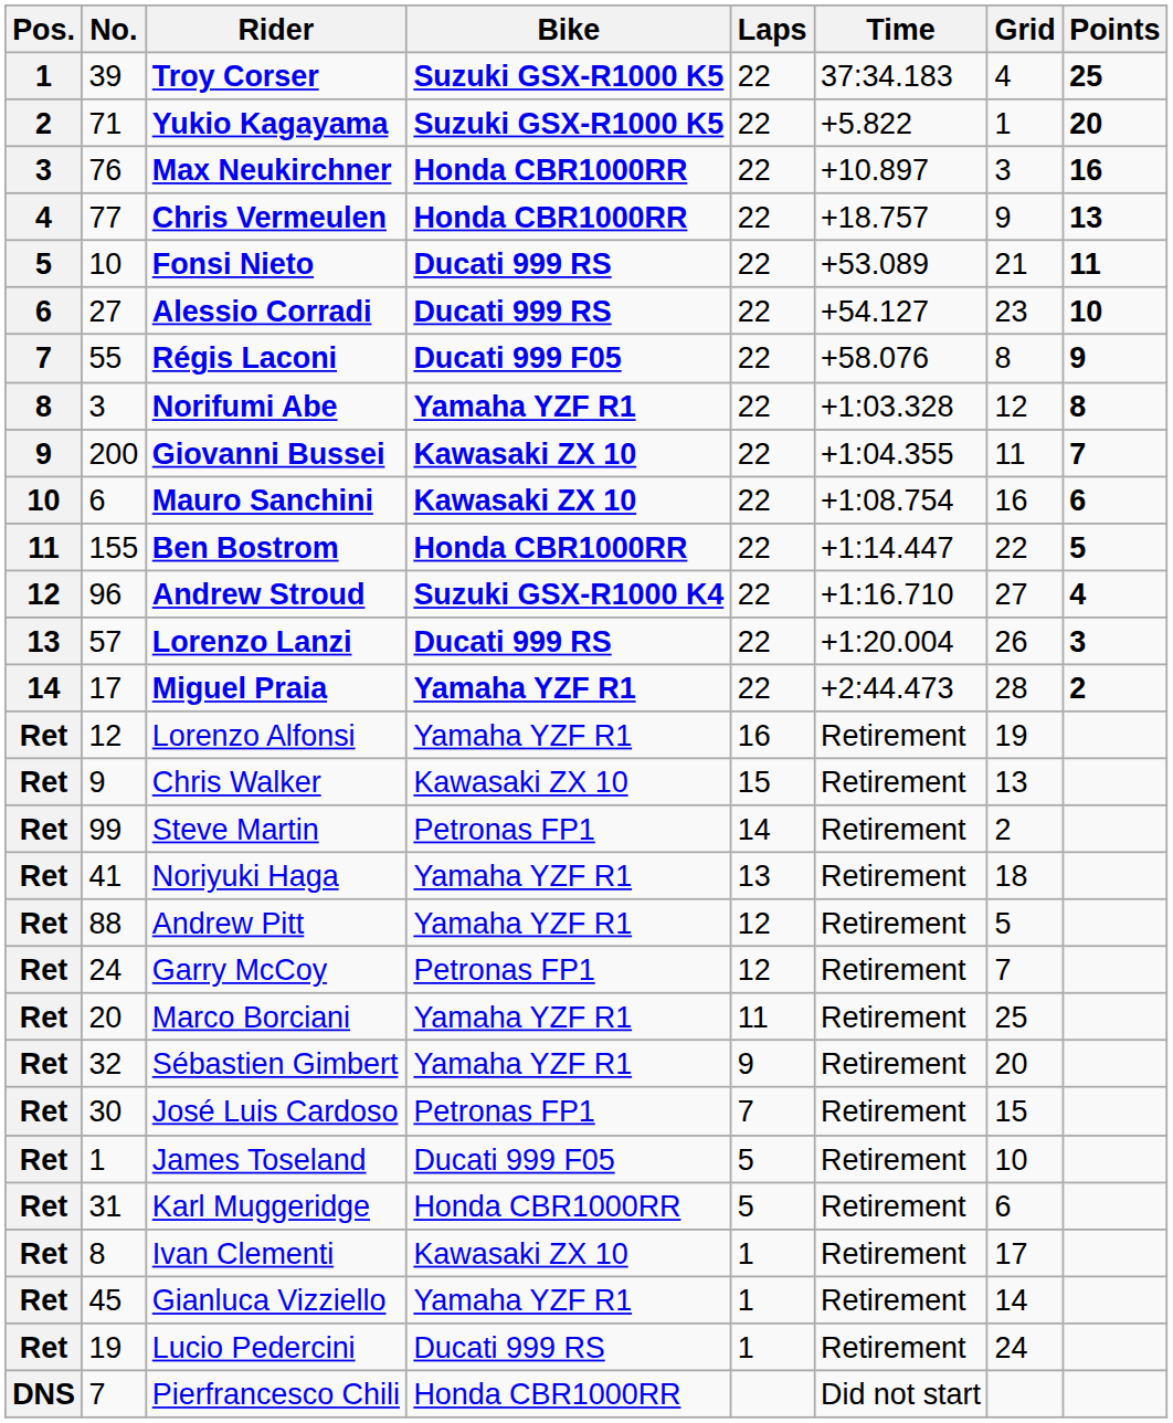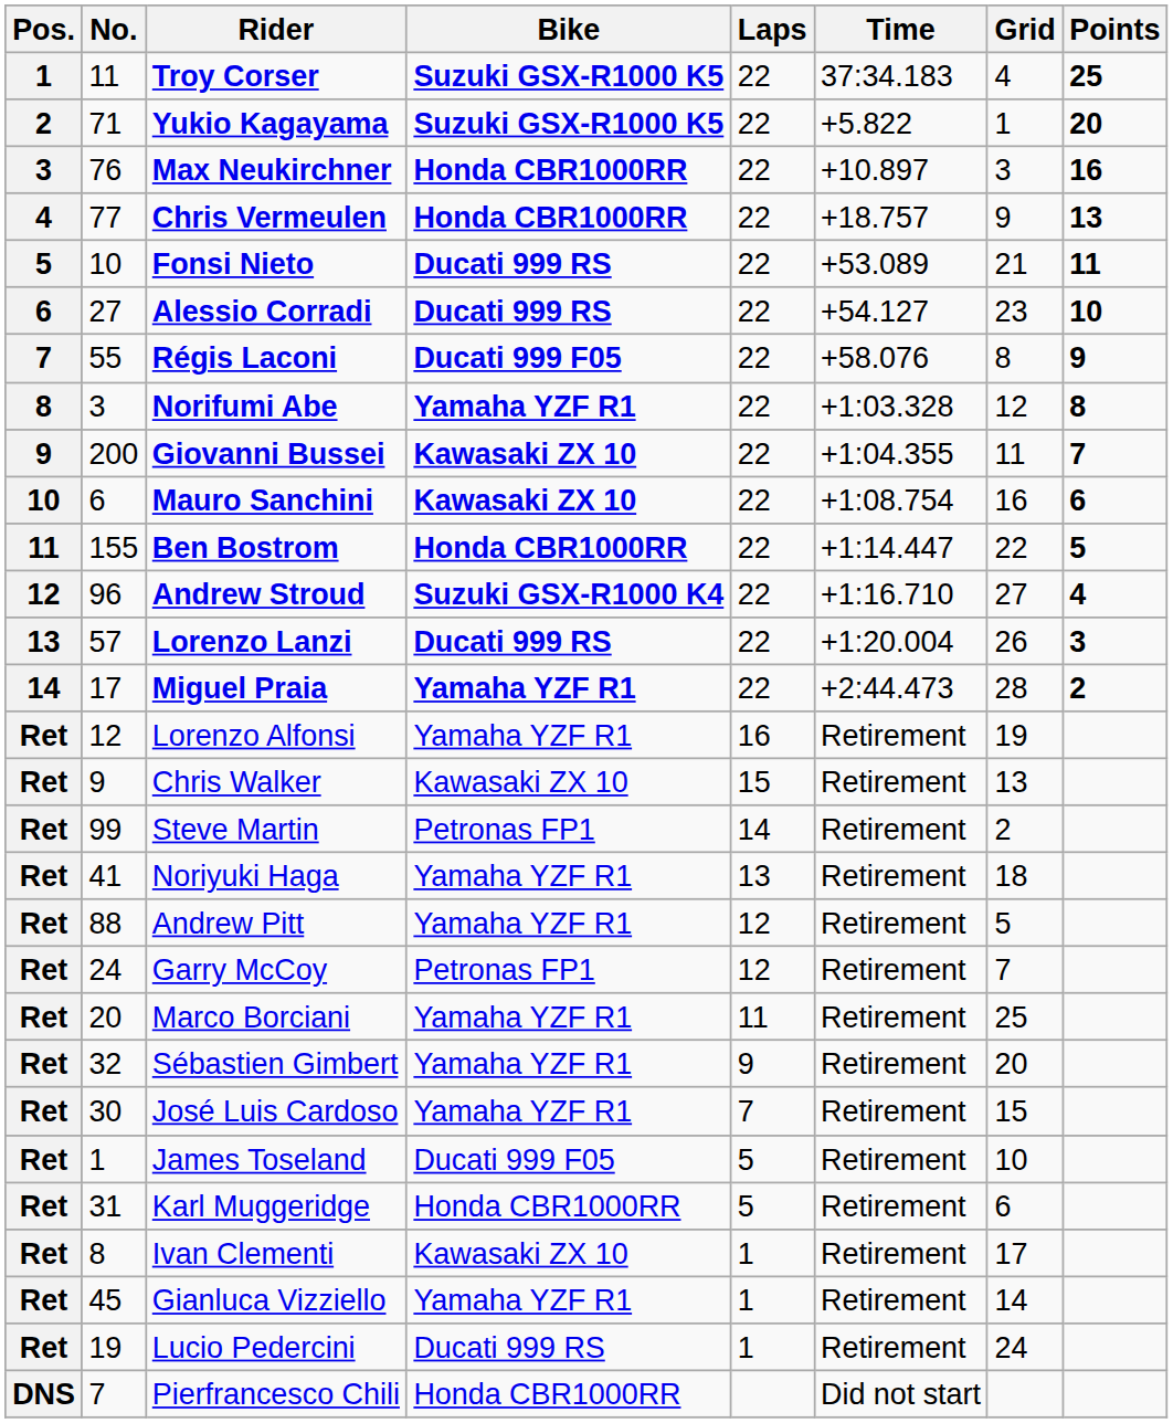 <table class="wikitable" style="font-size: 95%;">
 <tr>
 <th>Pos.</th>
 <th>No.</th>
 <th>Rider</th>
 <th>Bike</th>
 <th>Laps</th>
 <th>Time</th>
 <th>Grid</th>
 <th>Points</th>
 </tr>
 <tr>
 <th>1</th>
-<td>39</td>
+<td>11</td>
 <td> <strong><a href='#'>Troy Corser</a></strong></td>
 <td><strong><a href='#'>Suzuki GSX-R1000 K5</a></strong></td>
 <td>22</td>
 <td>37:34.183</td>
 <td>4</td>
 <td><strong>25</strong></td>
 </tr>
 <tr>
 <th>2</th>
 <td>71</td>
 <td> <strong><a href='#'>Yukio Kagayama</a></strong></td>
 <td><strong><a href='#'>Suzuki GSX-R1000 K5</a></strong></td>
 <td>22</td>
 <td>+5.822</td>
 <td>1</td>
 <td><strong>20</strong></td>
 </tr>
 <tr>
 <th>3</th>
 <td>76</td>
 <td> <strong><a href='#'>Max Neukirchner</a></strong></td>
 <td><strong><a href='#'>Honda CBR1000RR</a></strong></td>
 <td>22</td>
 <td>+10.897</td>
 <td>3</td>
 <td><strong>16</strong></td>
 </tr>
 <tr>
 <th>4</th>
 <td>77</td>
 <td> <strong><a href='#'>Chris Vermeulen</a></strong></td>
 <td><strong><a href='#'>Honda CBR1000RR</a></strong></td>
 <td>22</td>
 <td>+18.757</td>
 <td>9</td>
 <td><strong>13</strong></td>
 </tr>
 <tr>
 <th>5</th>
 <td>10</td>
 <td> <strong><a href='#'>Fonsi Nieto</a></strong></td>
 <td><strong><a href='#'>Ducati 999 RS</a></strong></td>
 <td>22</td>
 <td>+53.089</td>
 <td>21</td>
 <td><strong>11</strong></td>
 </tr>
 <tr>
 <th>6</th>
 <td>27</td>
 <td> <strong><a href='#'>Alessio Corradi</a></strong></td>
 <td><strong><a href='#'>Ducati 999 RS</a></strong></td>
 <td>22</td>
 <td>+54.127</td>
 <td>23</td>
 <td><strong>10</strong></td>
 </tr>
 <tr>
 <th>7</th>
 <td>55</td>
 <td> <strong><a href='#'>Régis Laconi</a></strong></td>
 <td><strong><a href='#'>Ducati 999 F05</a></strong></td>
 <td>22</td>
 <td>+58.076</td>
 <td>8</td>
 <td><strong>9</strong></td>
 </tr>
 <tr>
 <th>8</th>
 <td>3</td>
 <td> <strong><a href='#'>Norifumi Abe</a></strong></td>
 <td><strong><a href='#'>Yamaha YZF R1</a></strong></td>
 <td>22</td>
 <td>+1:03.328</td>
 <td>12</td>
 <td><strong>8</strong></td>
 </tr>
 <tr>
 <th>9</th>
 <td>200</td>
 <td> <strong><a href='#'>Giovanni Bussei</a></strong></td>
 <td><strong><a href='#'>Kawasaki ZX 10</a></strong></td>
 <td>22</td>
 <td>+1:04.355</td>
 <td>11</td>
 <td><strong>7</strong></td>
 </tr>
 <tr>
 <th>10</th>
 <td>6</td>
 <td> <strong><a href='#'>Mauro Sanchini</a></strong></td>
 <td><strong><a href='#'>Kawasaki ZX 10</a></strong></td>
 <td>22</td>
 <td>+1:08.754</td>
 <td>16</td>
 <td><strong>6</strong></td>
 </tr>
 <tr>
 <th>11</th>
 <td>155</td>
 <td> <strong><a href='#'>Ben Bostrom</a></strong></td>
 <td><strong><a href='#'>Honda CBR1000RR</a></strong></td>
 <td>22</td>
 <td>+1:14.447</td>
 <td>22</td>
 <td><strong>5</strong></td>
 </tr>
 <tr>
 <th>12</th>
 <td>96</td>
 <td> <strong><a href='#'>Andrew Stroud</a></strong></td>
 <td><strong><a href='#'>Suzuki GSX-R1000 K4</a></strong></td>
 <td>22</td>
 <td>+1:16.710</td>
 <td>27</td>
 <td><strong>4</strong></td>
 </tr>
 <tr>
 <th>13</th>
 <td>57</td>
 <td> <strong><a href='#'>Lorenzo Lanzi</a></strong></td>
 <td><strong><a href='#'>Ducati 999 RS</a></strong></td>
 <td>22</td>
 <td>+1:20.004</td>
 <td>26</td>
 <td><strong>3</strong></td>
 </tr>
 <tr>
 <th>14</th>
 <td>17</td>
 <td> <strong><a href='#'>Miguel Praia</a></strong></td>
 <td><strong><a href='#'>Yamaha YZF R1</a></strong></td>
 <td>22</td>
 <td>+2:44.473</td>
 <td>28</td>
 <td><strong>2</strong></td>
 </tr>
 <tr>
 <th>Ret</th>
 <td>12</td>
 <td> <a href='#'>Lorenzo Alfonsi</a></td>
 <td><a href='#'>Yamaha YZF R1</a></td>
 <td>16</td>
 <td>Retirement</td>
 <td>19</td>
 <td></td>
 </tr>
 <tr>
 <th>Ret</th>
 <td>9</td>
 <td> <a href='#'>Chris Walker</a></td>
 <td><a href='#'>Kawasaki ZX 10</a></td>
 <td>15</td>
 <td>Retirement</td>
 <td>13</td>
 <td></td>
 </tr>
 <tr>
 <th>Ret</th>
 <td>99</td>
 <td> <a href='#'>Steve Martin</a></td>
 <td><a href='#'>Petronas FP1</a></td>
 <td>14</td>
 <td>Retirement</td>
 <td>2</td>
 <td></td>
 </tr>
 <tr>
 <th>Ret</th>
 <td>41</td>
 <td> <a href='#'>Noriyuki Haga</a></td>
 <td><a href='#'>Yamaha YZF R1</a></td>
 <td>13</td>
 <td>Retirement</td>
 <td>18</td>
 <td></td>
 </tr>
 <tr>
 <th>Ret</th>
 <td>88</td>
 <td> <a href='#'>Andrew Pitt</a></td>
 <td><a href='#'>Yamaha YZF R1</a></td>
 <td>12</td>
 <td>Retirement</td>
 <td>5</td>
 <td></td>
 </tr>
 <tr>
 <th>Ret</th>
 <td>24</td>
 <td> <a href='#'>Garry McCoy</a></td>
 <td><a href='#'>Petronas FP1</a></td>
 <td>12</td>
 <td>Retirement</td>
 <td>7</td>
 <td></td>
 </tr>
 <tr>
 <th>Ret</th>
 <td>20</td>
 <td> <a href='#'>Marco Borciani</a></td>
 <td><a href='#'>Yamaha YZF R1</a></td>
 <td>11</td>
 <td>Retirement</td>
 <td>25</td>
 <td></td>
 </tr>
 <tr>
 <th>Ret</th>
 <td>32</td>
 <td> <a href='#'>Sébastien Gimbert</a></td>
 <td><a href='#'>Yamaha YZF R1</a></td>
 <td>9</td>
 <td>Retirement</td>
 <td>20</td>
 <td></td>
 </tr>
 <tr>
 <th>Ret</th>
 <td>30</td>
 <td> <a href='#'>José Luis Cardoso</a></td>
-<td><a href='#'>Petronas FP1</a></td>
+<td><a href='#'>Yamaha YZF R1</a></td>
 <td>7</td>
 <td>Retirement</td>
 <td>15</td>
 <td></td>
 </tr>
 <tr>
 <th>Ret</th>
 <td>1</td>
 <td> <a href='#'>James Toseland</a></td>
 <td><a href='#'>Ducati 999 F05</a></td>
 <td>5</td>
 <td>Retirement</td>
 <td>10</td>
 <td></td>
 </tr>
 <tr>
 <th>Ret</th>
 <td>31</td>
 <td> <a href='#'>Karl Muggeridge</a></td>
 <td><a href='#'>Honda CBR1000RR</a></td>
 <td>5</td>
 <td>Retirement</td>
 <td>6</td>
 <td></td>
 </tr>
 <tr>
 <th>Ret</th>
 <td>8</td>
 <td> <a href='#'>Ivan Clementi</a></td>
 <td><a href='#'>Kawasaki ZX 10</a></td>
 <td>1</td>
 <td>Retirement</td>
 <td>17</td>
 <td></td>
 </tr>
 <tr>
 <th>Ret</th>
 <td>45</td>
 <td> <a href='#'>Gianluca Vizziello</a></td>
 <td><a href='#'>Yamaha YZF R1</a></td>
 <td>1</td>
 <td>Retirement</td>
 <td>14</td>
 <td></td>
 </tr>
 <tr>
 <th>Ret</th>
 <td>19</td>
 <td> <a href='#'>Lucio Pedercini</a></td>
 <td><a href='#'>Ducati 999 RS</a></td>
 <td>1</td>
 <td>Retirement</td>
 <td>24</td>
 <td></td>
 </tr>
 <tr>
 <th>DNS</th>
 <td>7</td>
 <td> <a href='#'>Pierfrancesco Chili</a></td>
 <td><a href='#'>Honda CBR1000RR</a></td>
 <td></td>
 <td>Did not start</td>
 <td></td>
 <td></td>
 </tr>
 </table>
